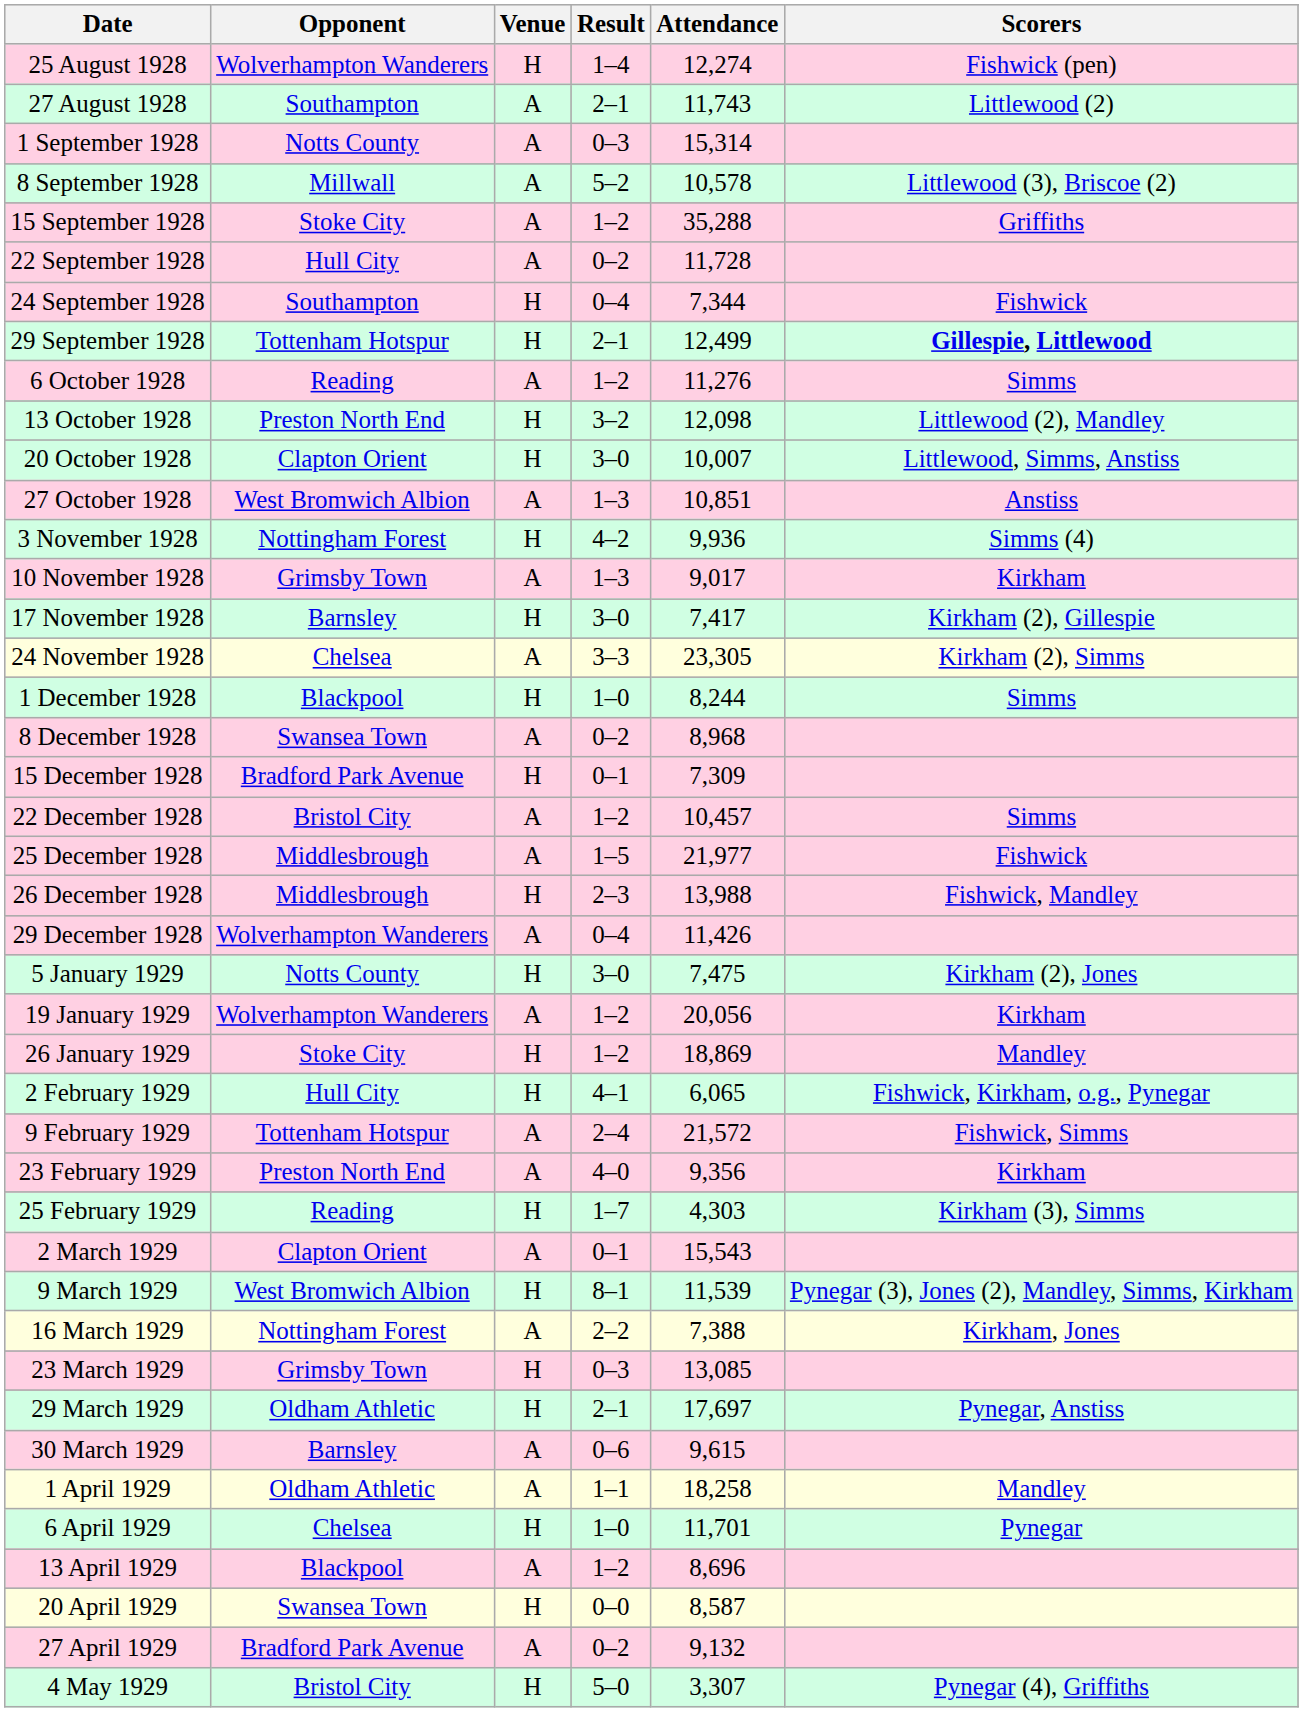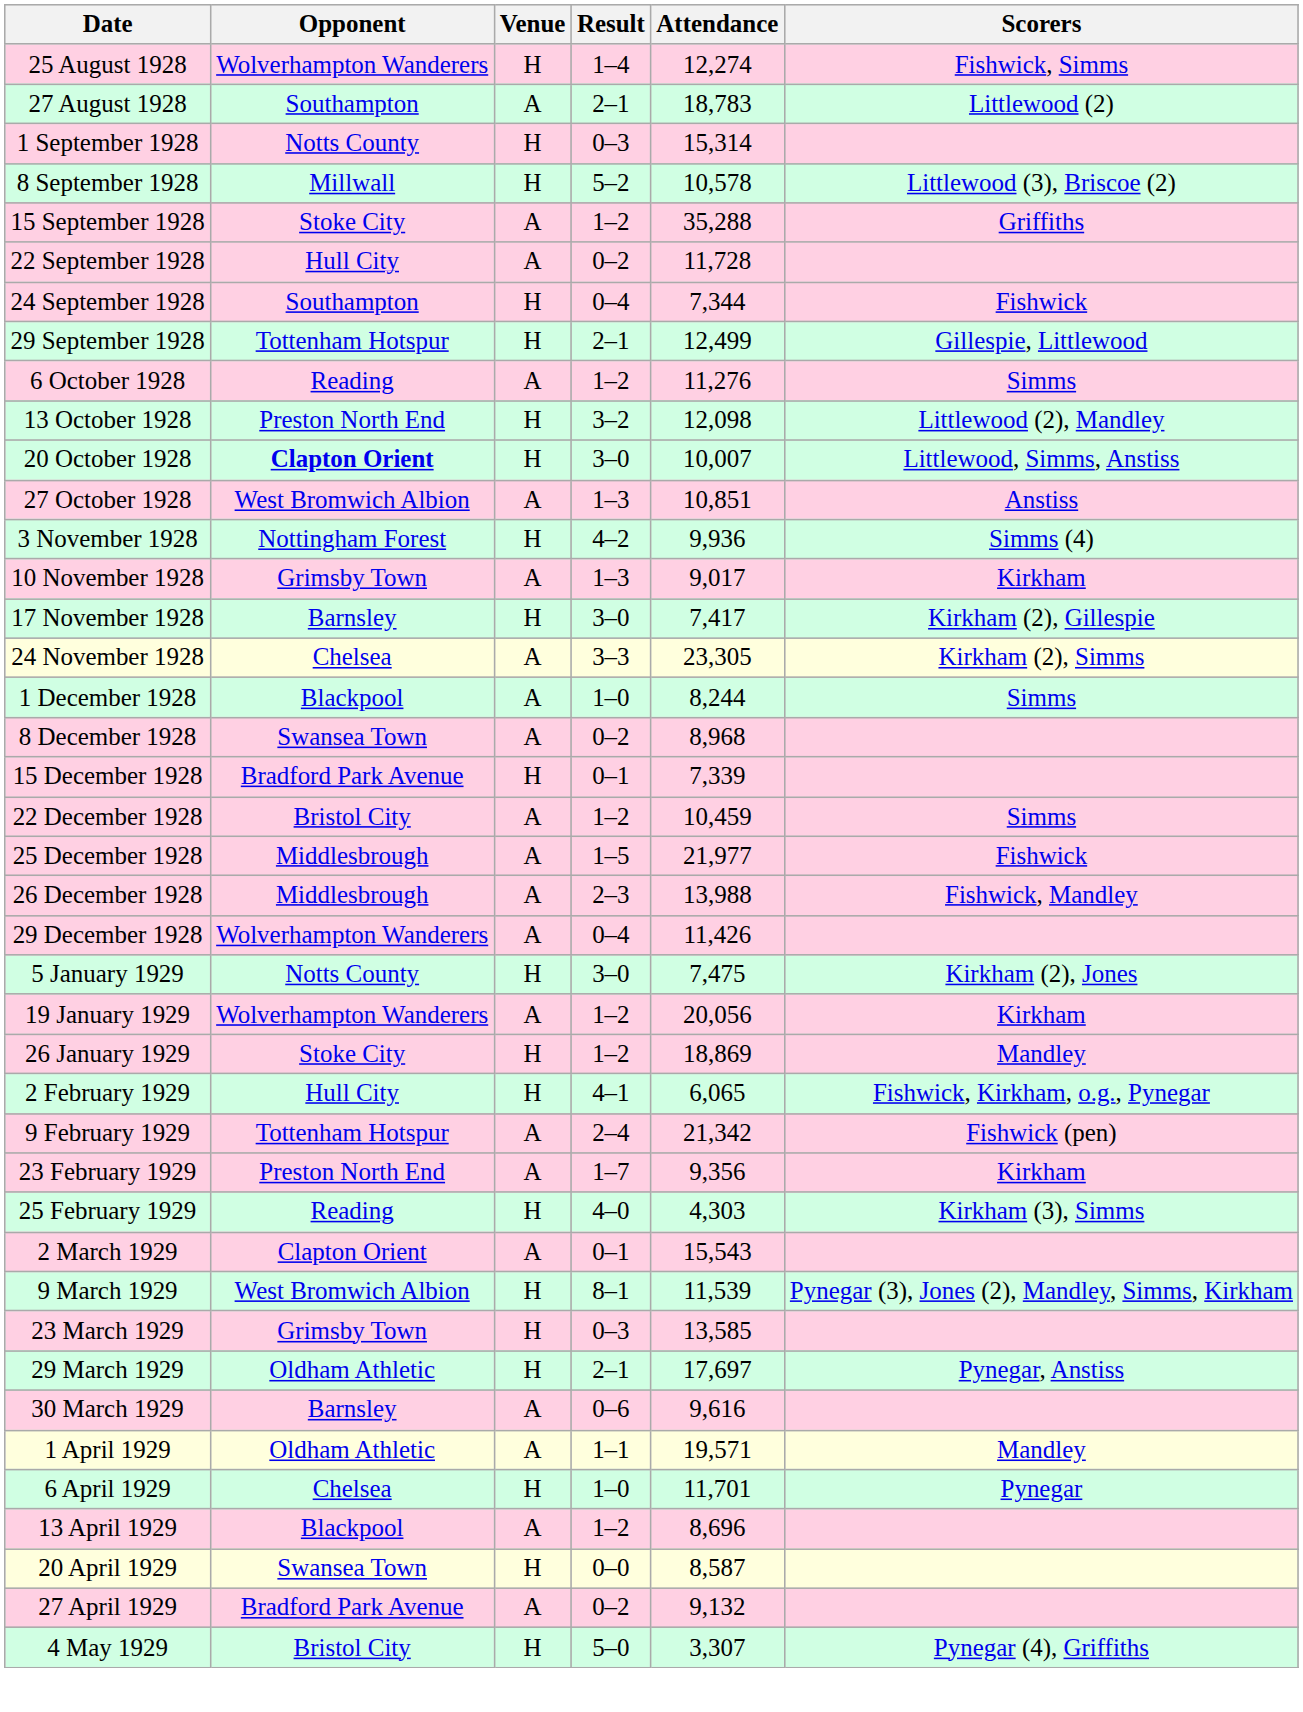 <table class="wikitable sortable" style="font-size:100%; text-align:center">
 <tr>
 <th>Date</th>
 <th>Opponent</th>
 <th>Venue</th>
 <th>Result</th>
 <th>Attendance</th>
 <th>Scorers</th>
 </tr>
 <tr style="background-color: #ffd0e3;">
 <td>25 August 1928</td>
 <td><a href='#'>Wolverhampton Wanderers</a></td>
 <td>H</td>
 <td>1–4</td>
 <td>12,274</td>
-<td><a href='#'>Fishwick</a> (pen)</td>
+<td><a href='#'>Fishwick</a>, <a href='#'>Simms</a></td>
 </tr>
 <tr style="background-color: #d0ffe3;">
 <td>27 August 1928</td>
 <td><a href='#'>Southampton</a></td>
 <td>A</td>
 <td>2–1</td>
-<td>11,743</td>
+<td>18,783</td>
 <td><a href='#'>Littlewood</a> (2)</td>
 </tr>
 <tr style="background-color: #ffd0e3;">
 <td>1 September 1928</td>
 <td><a href='#'>Notts County</a></td>
-<td>A</td>
+<td>H</td>
 <td>0–3</td>
 <td>15,314</td>
 <td></td>
 </tr>
 <tr style="background-color: #d0ffe3;">
 <td>8 September 1928</td>
 <td><a href='#'>Millwall</a></td>
-<td>A</td>
+<td>H</td>
 <td>5–2</td>
 <td>10,578</td>
 <td><a href='#'>Littlewood</a> (3), <a href='#'>Briscoe</a> (2)</td>
 </tr>
 <tr style="background-color: #ffd0e3;">
 <td>15 September 1928</td>
 <td><a href='#'>Stoke City</a></td>
 <td>A</td>
 <td>1–2</td>
 <td>35,288</td>
 <td><a href='#'>Griffiths</a></td>
 </tr>
 <tr style="background-color: #ffd0e3;">
 <td>22 September 1928</td>
 <td><a href='#'>Hull City</a></td>
 <td>A</td>
 <td>0–2</td>
 <td>11,728</td>
 <td></td>
 </tr>
 <tr style="background-color: #ffd0e3;">
 <td>24 September 1928</td>
 <td><a href='#'>Southampton</a></td>
 <td>H</td>
 <td>0–4</td>
 <td>7,344</td>
 <td><a href='#'>Fishwick</a></td>
 </tr>
 <tr style="background-color: #d0ffe3;">
 <td>29 September 1928</td>
 <td><a href='#'>Tottenham Hotspur</a></td>
 <td>H</td>
 <td>2–1</td>
 <td>12,499</td>
-<td><strong><a href='#'>Gillespie</a>, <a href='#'>Littlewood</a></strong></td>
+<td><a href='#'>Gillespie</a>, <a href='#'>Littlewood</a></td>
 </tr>
 <tr style="background-color: #ffd0e3;">
 <td>6 October 1928</td>
 <td><a href='#'>Reading</a></td>
 <td>A</td>
 <td>1–2</td>
 <td>11,276</td>
 <td><a href='#'>Simms</a></td>
 </tr>
 <tr style="background-color: #d0ffe3;">
 <td>13 October 1928</td>
 <td><a href='#'>Preston North End</a></td>
 <td>H</td>
 <td>3–2</td>
 <td>12,098</td>
 <td><a href='#'>Littlewood</a> (2), <a href='#'>Mandley</a></td>
 </tr>
 <tr style="background-color: #d0ffe3;">
 <td>20 October 1928</td>
-<td><a href='#'>Clapton Orient</a></td>
+<td><strong><a href='#'>Clapton Orient</a></strong></td>
 <td>H</td>
 <td>3–0</td>
 <td>10,007</td>
 <td><a href='#'>Littlewood</a>, <a href='#'>Simms</a>, <a href='#'>Anstiss</a></td>
 </tr>
 <tr style="background-color: #ffd0e3;">
 <td>27 October 1928</td>
 <td><a href='#'>West Bromwich Albion</a></td>
 <td>A</td>
 <td>1–3</td>
 <td>10,851</td>
 <td><a href='#'>Anstiss</a></td>
 </tr>
 <tr style="background-color: #d0ffe3;">
 <td>3 November 1928</td>
 <td><a href='#'>Nottingham Forest</a></td>
 <td>H</td>
 <td>4–2</td>
 <td>9,936</td>
 <td><a href='#'>Simms</a> (4)</td>
 </tr>
 <tr style="background-color: #ffd0e3;">
 <td>10 November 1928</td>
 <td><a href='#'>Grimsby Town</a></td>
 <td>A</td>
 <td>1–3</td>
 <td>9,017</td>
 <td><a href='#'>Kirkham</a></td>
 </tr>
 <tr style="background-color: #d0ffe3;">
 <td>17 November 1928</td>
 <td><a href='#'>Barnsley</a></td>
 <td>H</td>
 <td>3–0</td>
 <td>7,417</td>
 <td><a href='#'>Kirkham</a> (2), <a href='#'>Gillespie</a></td>
 </tr>
 <tr style="background-color: #ffffdd;">
 <td>24 November 1928</td>
 <td><a href='#'>Chelsea</a></td>
 <td>A</td>
 <td>3–3</td>
 <td>23,305</td>
 <td><a href='#'>Kirkham</a> (2), <a href='#'>Simms</a></td>
 </tr>
 <tr style="background-color: #d0ffe3;">
 <td>1 December 1928</td>
 <td><a href='#'>Blackpool</a></td>
-<td>H</td>
+<td>A</td>
 <td>1–0</td>
 <td>8,244</td>
 <td><a href='#'>Simms</a></td>
 </tr>
 <tr style="background-color: #ffd0e3;">
 <td>8 December 1928</td>
 <td><a href='#'>Swansea Town</a></td>
 <td>A</td>
 <td>0–2</td>
 <td>8,968</td>
 <td></td>
 </tr>
 <tr style="background-color: #ffd0e3;">
 <td>15 December 1928</td>
 <td><a href='#'>Bradford Park Avenue</a></td>
 <td>H</td>
 <td>0–1</td>
-<td>7,309</td>
+<td>7,339</td>
 <td></td>
 </tr>
 <tr style="background-color: #ffd0e3;">
 <td>22 December 1928</td>
 <td><a href='#'>Bristol City</a></td>
 <td>A</td>
 <td>1–2</td>
-<td>10,457</td>
+<td>10,459</td>
 <td><a href='#'>Simms</a></td>
 </tr>
 <tr style="background-color: #ffd0e3;">
 <td>25 December 1928</td>
 <td><a href='#'>Middlesbrough</a></td>
 <td>A</td>
 <td>1–5</td>
 <td>21,977</td>
 <td><a href='#'>Fishwick</a></td>
 </tr>
 <tr style="background-color: #ffd0e3;">
 <td>26 December 1928</td>
 <td><a href='#'>Middlesbrough</a></td>
-<td>H</td>
+<td>A</td>
 <td>2–3</td>
 <td>13,988</td>
 <td><a href='#'>Fishwick</a>, <a href='#'>Mandley</a></td>
 </tr>
 <tr style="background-color: #ffd0e3;">
 <td>29 December 1928</td>
 <td><a href='#'>Wolverhampton Wanderers</a></td>
 <td>A</td>
 <td>0–4</td>
 <td>11,426</td>
 <td></td>
 </tr>
 <tr style="background-color: #d0ffe3;">
 <td>5 January 1929</td>
 <td><a href='#'>Notts County</a></td>
 <td>H</td>
 <td>3–0</td>
 <td>7,475</td>
 <td><a href='#'>Kirkham</a> (2), <a href='#'>Jones</a></td>
 </tr>
 <tr style="background-color: #ffd0e3;">
 <td>19 January 1929</td>
 <td><a href='#'>Wolverhampton Wanderers</a></td>
 <td>A</td>
 <td>1–2</td>
 <td>20,056</td>
 <td><a href='#'>Kirkham</a></td>
 </tr>
 <tr style="background-color: #ffd0e3;">
 <td>26 January 1929</td>
 <td><a href='#'>Stoke City</a></td>
 <td>H</td>
 <td>1–2</td>
 <td>18,869</td>
 <td><a href='#'>Mandley</a></td>
 </tr>
 <tr style="background-color: #d0ffe3;">
 <td>2 February 1929</td>
 <td><a href='#'>Hull City</a></td>
 <td>H</td>
 <td>4–1</td>
 <td>6,065</td>
 <td><a href='#'>Fishwick</a>, <a href='#'>Kirkham</a>, <a href='#'>o.g.</a>, <a href='#'>Pynegar</a></td>
 </tr>
 <tr style="background-color: #ffd0e3;">
 <td>9 February 1929</td>
 <td><a href='#'>Tottenham Hotspur</a></td>
 <td>A</td>
 <td>2–4</td>
-<td>21,572</td>
-<td><a href='#'>Fishwick</a>, <a href='#'>Simms</a></td>
+<td>21,342</td>
+<td><a href='#'>Fishwick</a> (pen)</td>
 </tr>
 <tr style="background-color: #ffd0e3;">
 <td>23 February 1929</td>
 <td><a href='#'>Preston North End</a></td>
 <td>A</td>
-<td>4–0</td>
+<td>1–7</td>
 <td>9,356</td>
 <td><a href='#'>Kirkham</a></td>
 </tr>
 <tr style="background-color: #d0ffe3;">
 <td>25 February 1929</td>
 <td><a href='#'>Reading</a></td>
 <td>H</td>
-<td>1–7</td>
+<td>4–0</td>
 <td>4,303</td>
 <td><a href='#'>Kirkham</a> (3), <a href='#'>Simms</a></td>
 </tr>
 <tr style="background-color: #ffd0e3;">
 <td>2 March 1929</td>
 <td><a href='#'>Clapton Orient</a></td>
 <td>A</td>
 <td>0–1</td>
 <td>15,543</td>
 <td></td>
 </tr>
 <tr style="background-color: #d0ffe3;">
 <td>9 March 1929</td>
 <td><a href='#'>West Bromwich Albion</a></td>
 <td>H</td>
 <td>8–1</td>
 <td>11,539</td>
 <td><a href='#'>Pynegar</a> (3), <a href='#'>Jones</a> (2), <a href='#'>Mandley</a>, <a href='#'>Simms</a>, <a href='#'>Kirkham</a></td>
 </tr>
-<tr style="background-color: #ffffdd;">
-<td>16 March 1929</td>
-<td><a href='#'>Nottingham Forest</a></td>
-<td>A</td>
-<td>2–2</td>
-<td>7,388</td>
-<td><a href='#'>Kirkham</a>, <a href='#'>Jones</a></td>
-</tr>
 <tr style="background-color: #ffd0e3;">
 <td>23 March 1929</td>
 <td><a href='#'>Grimsby Town</a></td>
 <td>H</td>
 <td>0–3</td>
-<td>13,085</td>
+<td>13,585</td>
 <td></td>
 </tr>
 <tr style="background-color: #d0ffe3;">
 <td>29 March 1929</td>
 <td><a href='#'>Oldham Athletic</a></td>
 <td>H</td>
 <td>2–1</td>
 <td>17,697</td>
 <td><a href='#'>Pynegar</a>, <a href='#'>Anstiss</a></td>
 </tr>
 <tr style="background-color: #ffd0e3;">
 <td>30 March 1929</td>
 <td><a href='#'>Barnsley</a></td>
 <td>A</td>
 <td>0–6</td>
-<td>9,615</td>
+<td>9,616</td>
 <td></td>
 </tr>
 <tr style="background-color: #ffffdd;">
 <td>1 April 1929</td>
 <td><a href='#'>Oldham Athletic</a></td>
 <td>A</td>
 <td>1–1</td>
-<td>18,258</td>
+<td>19,571</td>
 <td><a href='#'>Mandley</a></td>
 </tr>
 <tr style="background-color: #d0ffe3;">
 <td>6 April 1929</td>
 <td><a href='#'>Chelsea</a></td>
 <td>H</td>
 <td>1–0</td>
 <td>11,701</td>
 <td><a href='#'>Pynegar</a></td>
 </tr>
 <tr style="background-color: #ffd0e3;">
 <td>13 April 1929</td>
 <td><a href='#'>Blackpool</a></td>
 <td>A</td>
 <td>1–2</td>
 <td>8,696</td>
 <td></td>
 </tr>
 <tr style="background-color: #ffffdd;">
 <td>20 April 1929</td>
 <td><a href='#'>Swansea Town</a></td>
 <td>H</td>
 <td>0–0</td>
 <td>8,587</td>
 <td></td>
 </tr>
 <tr style="background-color: #ffd0e3;">
 <td>27 April 1929</td>
 <td><a href='#'>Bradford Park Avenue</a></td>
 <td>A</td>
 <td>0–2</td>
 <td>9,132</td>
 <td></td>
 </tr>
 <tr style="background-color: #d0ffe3;">
 <td>4 May 1929</td>
 <td><a href='#'>Bristol City</a></td>
 <td>H</td>
 <td>5–0</td>
 <td>3,307</td>
 <td><a href='#'>Pynegar</a> (4), <a href='#'>Griffiths</a></td>
 </tr>
 </table>
